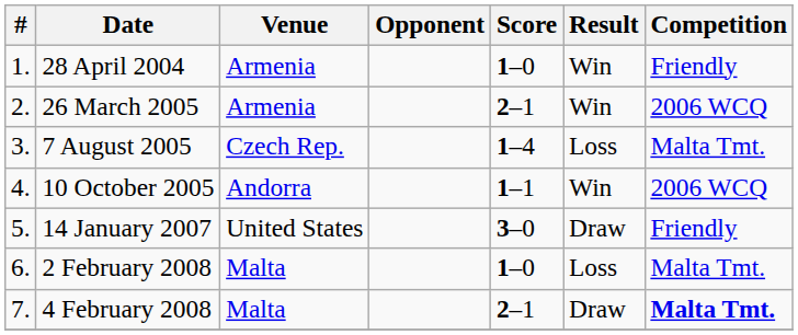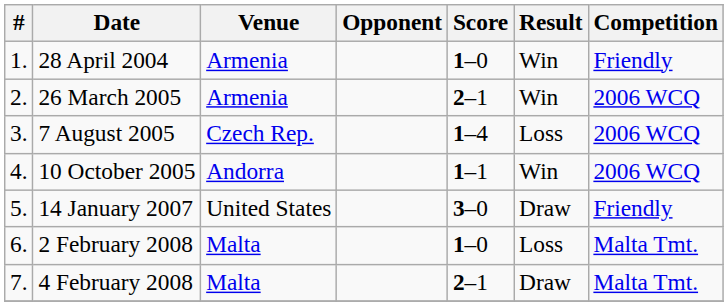 <table class="wikitable">
 <tr>
 <th>#</th>
 <th>Date</th>
 <th>Venue</th>
 <th>Opponent</th>
 <th>Score</th>
 <th>Result</th>
 <th>Competition</th>
 </tr>
 <tr>
 <td>1.</td>
 <td>28 April 2004</td>
 <td><a href='#'>Armenia</a></td>
 <td></td>
 <td><strong>1</strong>–0</td>
 <td>Win</td>
 <td><a href='#'>Friendly</a></td>
 </tr>
 <tr>
 <td>2.</td>
 <td>26 March 2005</td>
 <td><a href='#'>Armenia</a></td>
 <td></td>
 <td><strong>2</strong>–1</td>
 <td>Win</td>
 <td><a href='#'>2006 WCQ</a></td>
 </tr>
 <tr>
 <td>3.</td>
 <td>7 August 2005</td>
 <td><a href='#'>Czech Rep.</a></td>
 <td></td>
 <td><strong>1</strong>–4</td>
 <td>Loss</td>
-<td><a href='#'>Malta Tmt.</a></td>
+<td><a href='#'>2006 WCQ</a></td>
 </tr>
 <tr>
 <td>4.</td>
 <td>10 October 2005</td>
 <td><a href='#'>Andorra</a></td>
 <td></td>
 <td><strong>1</strong>–1</td>
 <td>Win</td>
 <td><a href='#'>2006 WCQ</a></td>
 </tr>
 <tr>
 <td>5.</td>
 <td>14 January 2007</td>
 <td>United States</td>
 <td></td>
 <td><strong>3</strong>–0</td>
 <td>Draw</td>
 <td><a href='#'>Friendly</a></td>
 </tr>
 <tr>
 <td>6.</td>
 <td>2 February 2008</td>
 <td><a href='#'>Malta</a></td>
 <td></td>
 <td><strong>1</strong>–0</td>
 <td>Loss</td>
 <td><a href='#'>Malta Tmt.</a></td>
 </tr>
 <tr>
 <td>7.</td>
 <td>4 February 2008</td>
 <td><a href='#'>Malta</a></td>
 <td></td>
 <td><strong>2</strong>–1</td>
 <td>Draw</td>
-<td><strong><a href='#'>Malta Tmt.</a></strong></td>
+<td><a href='#'>Malta Tmt.</a></td>
 </tr>
 <tr>
 </tr>
 </table>
